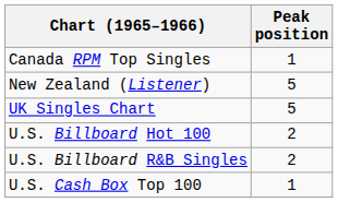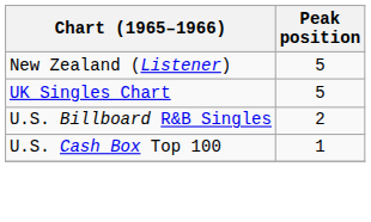 <table class="wikitable sortable">
 <tr>
 <th>Chart (1965–1966)</th>
 <th>Peak<br>position</th>
-</tr>
-<tr>
-<td>Canada <em><a href='#'>RPM</a></em> Top Singles</td>
-<td style="text-align:center;">1</td>
 </tr>
 <tr>
 <td>New Zealand (<em><a href='#'>Listener</a></em>)</td>
 <td style="text-align:center;">5</td>
 </tr>
 <tr>
 <td><a href='#'>UK Singles Chart</a></td>
 <td style="text-align:center;">5</td>
-</tr>
-<tr>
-<td>U.S. <em><a href='#'>Billboard</a></em> <a href='#'>Hot 100</a></td>
-<td style="text-align:center;">2</td>
 </tr>
 <tr>
 <td>U.S. <em>Billboard</em> <a href='#'>R&B Singles</a></td>
 <td style="text-align:center;">2</td>
 </tr>
 <tr>
 <td>U.S. <a href='#'><em>Cash Box</em></a> Top 100</td>
 <td align="center">1</td>
 </tr>
 <tr>
 </tr>
 </table>
